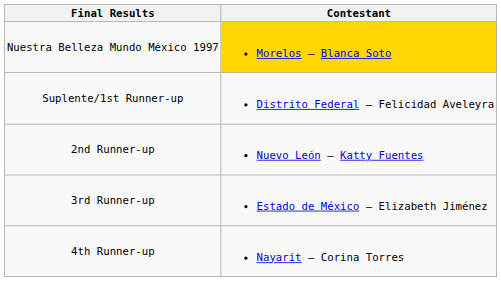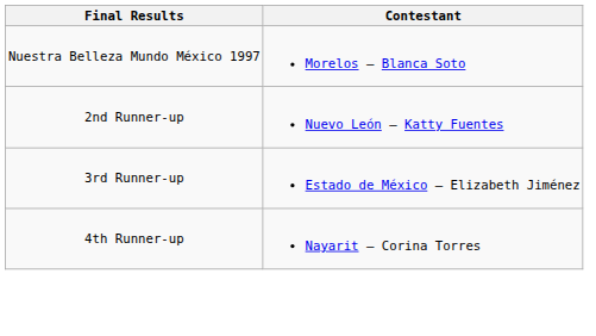 <table class="wikitable">
 <tr>
 <th>Final Results</th>
 <th>Contestant</th>
 </tr>
 <tr>
 <td align="center">Nuestra Belleza Mundo México 1997</td>
-<td style="background: gold;"><br><ul><li> <a href='#'>Morelos</a> – <a href='#'>Blanca Soto</a></li></ul></td>
-</tr>
-<tr>
-<td align="center">Suplente/1st Runner-up</td>
-<td><br><ul><li> <a href='#'>Distrito Federal</a> – Felicidad Aveleyra</li></ul></td>
+<td><br><ul><li> <a href='#'>Morelos</a> – <a href='#'>Blanca Soto</a></li></ul></td>
 </tr>
 <tr>
 <td align="center">2nd Runner-up</td>
 <td><br><ul><li> <a href='#'>Nuevo León</a> – <a href='#'>Katty Fuentes</a></li></ul></td>
 </tr>
 <tr>
 <td align="center">3rd Runner-up</td>
 <td><br><ul><li> <a href='#'>Estado de México</a> – Elizabeth Jiménez</li></ul></td>
 </tr>
 <tr>
 <td align="center">4th Runner-up</td>
 <td><br><ul><li> <a href='#'>Nayarit</a> – Corina Torres</li></ul></td>
 </tr>
 </table>
